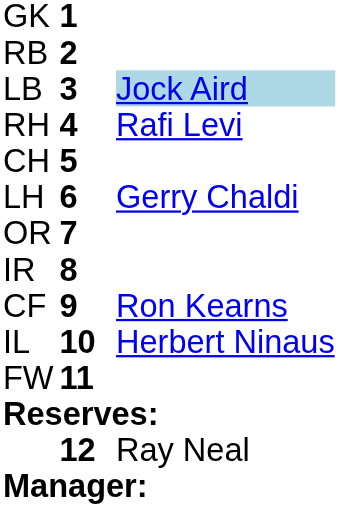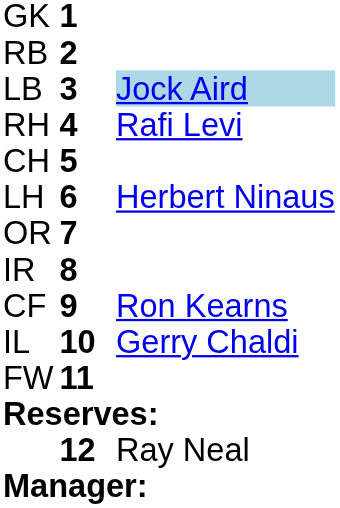 <table style="font-size: 90%" cellspacing="0" cellpadding="0">
 <tr>
 <th width="25"></th>
 <th width="25"></th>
 </tr>
 <tr>
 <td>GK</td>
 <td><strong>1</strong></td>
 <td> </td>
 </tr>
 <tr>
 <td>RB</td>
 <td><strong>2</strong></td>
 <td> </td>
 </tr>
 <tr>
 <td>LB</td>
 <td><strong>3</strong></td>
 <td style="background: lightblue;"> <a href='#'>Jock Aird</a></td>
 </tr>
 <tr>
 <td>RH</td>
 <td><strong>4</strong></td>
 <td> <a href='#'>Rafi Levi</a></td>
 </tr>
 <tr>
 <td>CH</td>
 <td><strong>5</strong></td>
 <td> </td>
 </tr>
 <tr>
 <td>LH</td>
 <td><strong>6</strong></td>
-<td> <a href='#'>Gerry Chaldi</a></td>
+<td> <a href='#'>Herbert Ninaus</a></td>
 </tr>
 <tr>
 <td>OR</td>
 <td><strong>7</strong></td>
 <td> </td>
 </tr>
 <tr>
 <td>IR</td>
 <td><strong>8</strong></td>
 <td> </td>
 </tr>
 <tr>
 <td>CF</td>
 <td><strong>9</strong></td>
 <td> <a href='#'>Ron Kearns</a></td>
 </tr>
 <tr>
 <td>IL</td>
 <td><strong>10</strong></td>
-<td> <a href='#'>Herbert Ninaus</a></td>
+<td> <a href='#'>Gerry Chaldi</a></td>
 </tr>
 <tr>
 <td>FW</td>
 <td><strong>11</strong></td>
 <td> </td>
 <td></td>
 </tr>
 <tr>
 <td colspan=3><strong>Reserves:</strong></td>
 </tr>
 <tr>
 <td></td>
 <td><strong>12</strong></td>
 <td> Ray Neal</td>
 </tr>
 <tr>
 <td colspan=3><strong>Manager:</strong></td>
 </tr>
 <tr>
 <td colspan=4></td>
 </tr>
 </table>
